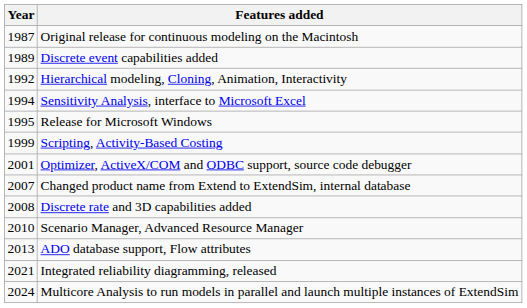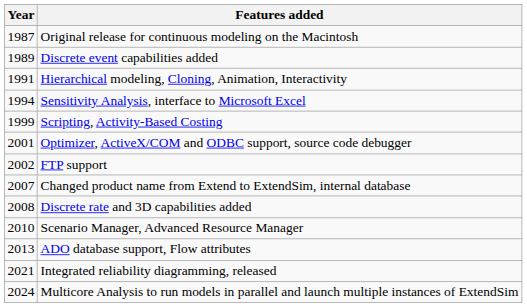 <table class="wikitable" border="1">
 <tr>
 <th>Year</th>
 <th>Features added</th>
 </tr>
 <tr>
 <td>1987</td>
 <td>Original release for continuous modeling on the Macintosh</td>
 </tr>
 <tr>
 <td>1989</td>
 <td><a href='#'>Discrete event</a> capabilities added</td>
 </tr>
 <tr>
-<td>1992</td>
+<td>1991</td>
 <td><a href='#'>Hierarchical</a> modeling, <a href='#'>Cloning</a>, Animation, Interactivity</td>
 </tr>
 <tr>
 <td>1994</td>
 <td><a href='#'>Sensitivity Analysis</a>, interface to <a href='#'>Microsoft Excel</a></td>
-</tr>
-<tr>
-<td>1995</td>
-<td>Release for Microsoft Windows</td>
 </tr>
 <tr>
 <td>1999</td>
 <td><a href='#'>Scripting</a>, <a href='#'>Activity-Based Costing</a></td>
 </tr>
 <tr>
 <td>2001</td>
 <td><a href='#'>Optimizer</a>, <a href='#'>ActiveX/COM</a> and <a href='#'>ODBC</a> support, source code debugger</td>
+</tr>
+<tr>
+<td>2002</td>
+<td><a href='#'>FTP</a> support</td>
 </tr>
 <tr>
 <td>2007</td>
 <td>Changed product name from Extend to ExtendSim, internal database</td>
 </tr>
 <tr>
 <td>2008</td>
 <td><a href='#'>Discrete rate</a> and 3D capabilities added</td>
 </tr>
 <tr>
 <td>2010</td>
 <td>Scenario Manager, Advanced Resource Manager</td>
 </tr>
 <tr>
 <td>2013</td>
 <td><a href='#'>ADO</a> database support, Flow attributes</td>
 </tr>
 <tr>
 <td>2021</td>
 <td>Integrated reliability diagramming,  released</td>
 </tr>
 <tr>
 <td>2024</td>
 <td>Multicore Analysis to run models in parallel and launch multiple instances of ExtendSim</td>
 </tr>
 </table>
